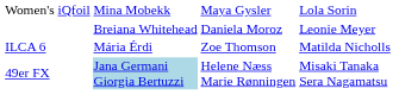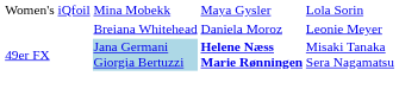 <table>
 <tr>
 <td>Women's <a href='#'>iQfoil</a><br> </td>
 <td><a href='#'>Mina Mobekk</a><br></td>
 <td><a href='#'>Maya Gysler</a><br></td>
 <td><a href='#'>Lola Sorin</a><br></td>
 </tr>
 <tr>
 <td><br> </td>
 <td><a href='#'>Breiana Whitehead</a><br></td>
 <td><a href='#'>Daniela Moroz</a><br></td>
 <td><a href='#'>Leonie Meyer</a><br></td>
 </tr>
 <tr>
-<td><a href='#'>ILCA 6</a><br> </td>
-<td><a href='#'>Mária Érdi</a><br></td>
-<td><a href='#'>Zoe Thomson</a><br></td>
-<td><a href='#'>Matilda Nicholls</a><br></td>
-</tr>
-<tr>
 <td><a href='#'>49er FX</a><br> </td>
 <td style="background: lightblue;"><a href='#'>Jana Germani</a><br><a href='#'>Giorgia Bertuzzi</a><br></td>
-<td><a href='#'>Helene Næss</a><br><a href='#'>Marie Rønningen</a><br></td>
+<td><strong><a href='#'>Helene Næss</a><br><a href='#'>Marie Rønningen</a><br></strong></td>
 <td><a href='#'>Misaki Tanaka</a><br><a href='#'>Sera Nagamatsu</a><br></td>
 </tr>
 </table>
